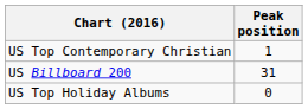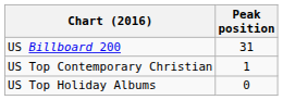 <table class="wikitable sortable">
 <tr>
 <th>Chart (2016)</th>
 <th>Peak<br>position</th>
 </tr>
 <tr>
+<td>US <a href='#'><em>Billboard</em> 200</a></td>
+<td align="center">31</td>
+</tr>
+<tr>
 <td>US Top Contemporary Christian</td>
 <td align="center">1</td>
-</tr>
-<tr>
-<td>US <a href='#'><em>Billboard</em> 200</a></td>
-<td align="center">31</td>
 </tr>
 <tr>
 <td>US Top Holiday Albums</td>
 <td align="center">0</td>
 </tr>
 </table>
